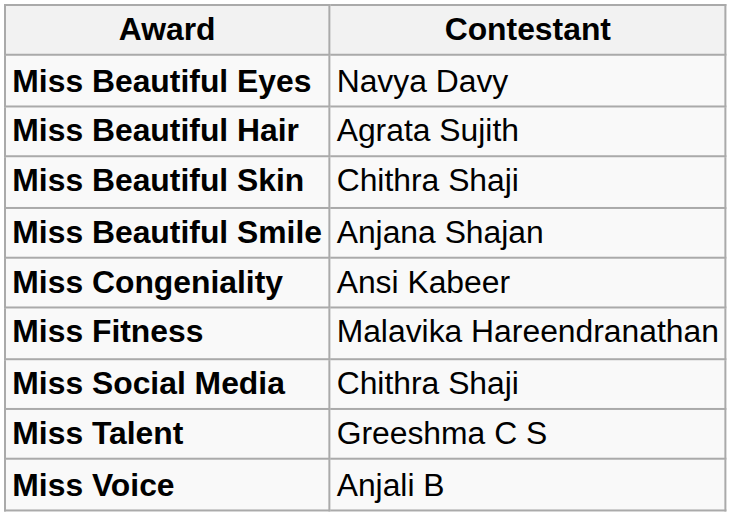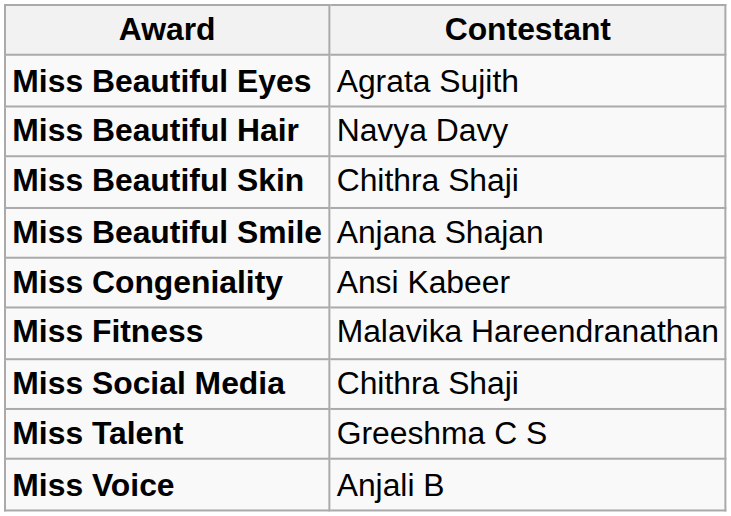 <table class="wikitable">
 <tr>
 <th>Award</th>
 <th>Contestant</th>
 </tr>
 <tr>
 <td><strong>Miss Beautiful Eyes</strong></td>
-<td>Navya Davy</td>
+<td>Agrata Sujith</td>
 </tr>
 <tr>
 <td><strong>Miss Beautiful Hair</strong></td>
-<td>Agrata Sujith</td>
+<td>Navya Davy</td>
 </tr>
 <tr>
 <td><strong>Miss Beautiful Skin</strong></td>
 <td>Chithra Shaji</td>
 </tr>
 <tr>
 <td><strong>Miss Beautiful Smile</strong></td>
 <td>Anjana Shajan</td>
 </tr>
 <tr>
 <td><strong>Miss Congeniality</strong></td>
 <td>Ansi Kabeer</td>
 </tr>
 <tr>
 <td><strong>Miss Fitness</strong></td>
 <td>Malavika Hareendranathan</td>
 </tr>
 <tr>
 <td><strong>Miss Social Media</strong></td>
 <td>Chithra Shaji</td>
 </tr>
 <tr>
 <td><strong>Miss Talent</strong></td>
 <td>Greeshma C S</td>
 </tr>
 <tr>
 <td><strong>Miss Voice</strong></td>
 <td>Anjali B</td>
 </tr>
 </table>
